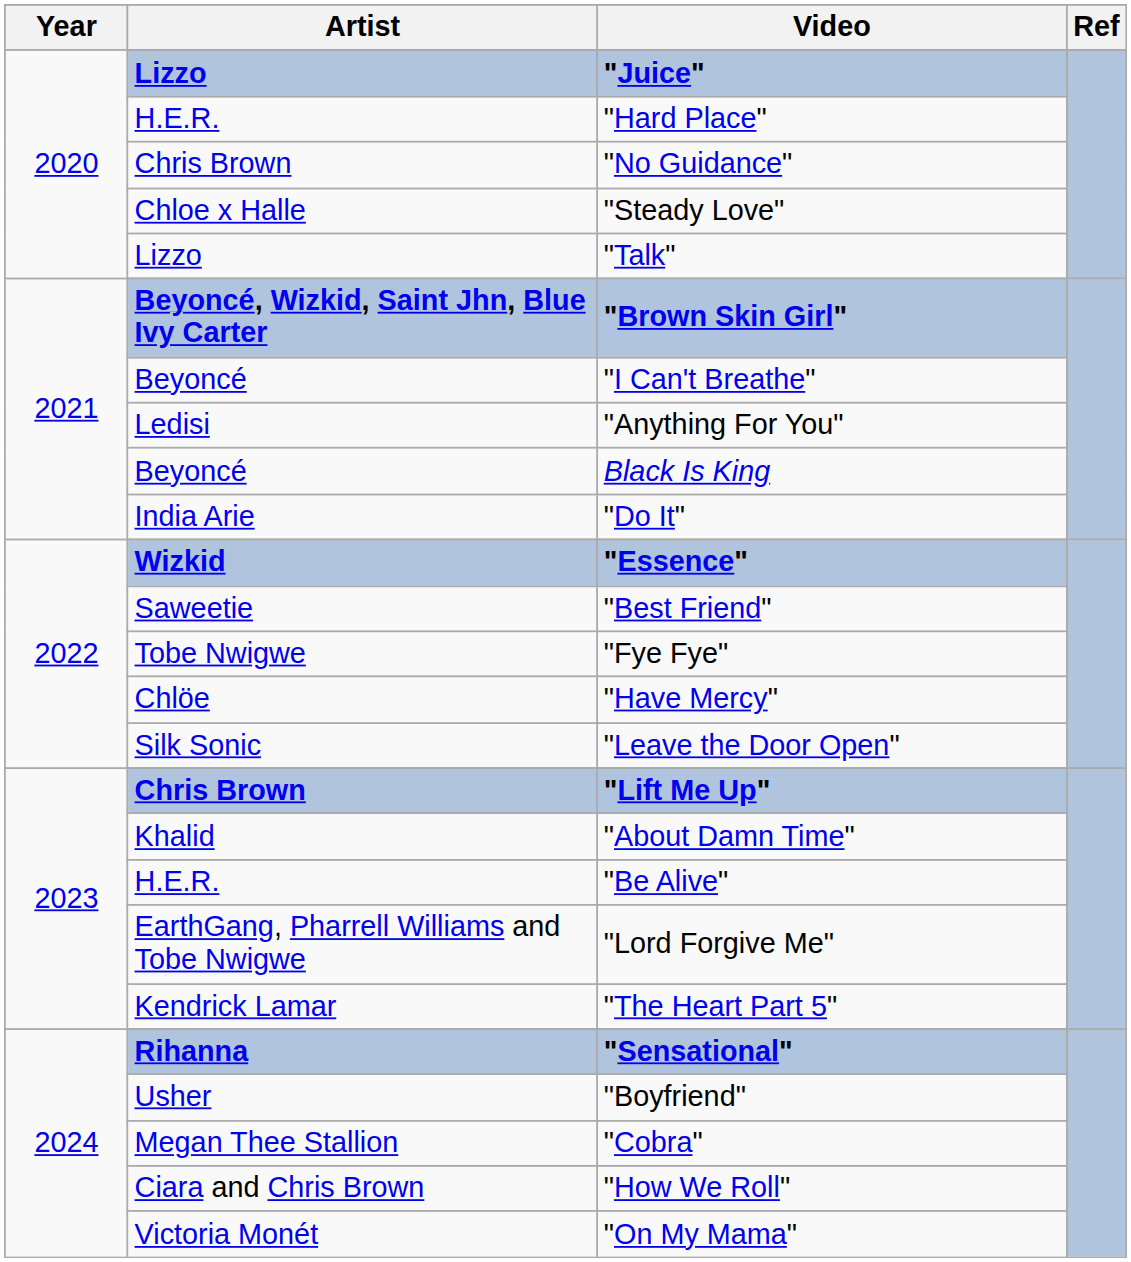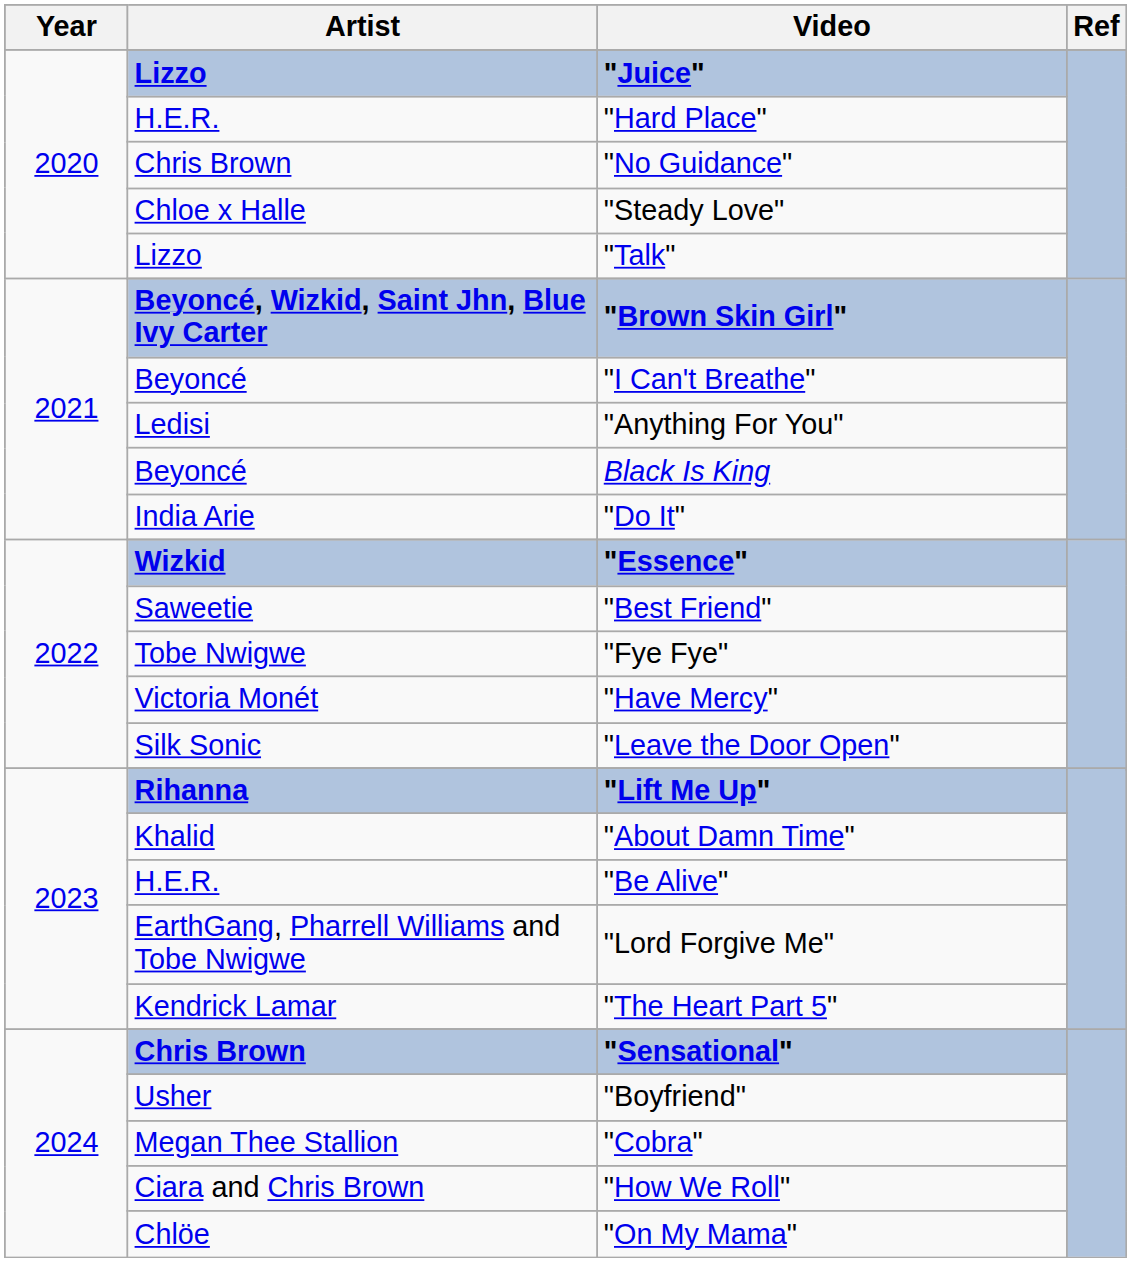 <table class="wikitable" style="width:100%;">
 <tr style="background:#bebebe;">
 <th style="width:11%;">Year</th>
 <th style="width:42%;">Artist</th>
 <th style="width:42%;">Video</th>
 <th style="width:5%;">Ref</th>
 </tr>
 <tr>
 <td rowspan="6" align="center"><a href='#'>2020</a></td>
 </tr>
 <tr style="background:#B0C4DE">
 <td><strong><a href='#'>Lizzo</a></strong></td>
 <td><strong>"<a href='#'>Juice</a>"</strong></td>
 <td rowspan="6" align="center"></td>
 </tr>
 <tr>
 <td><a href='#'>H.E.R.</a></td>
 <td>"<a href='#'>Hard Place</a>"</td>
 </tr>
 <tr>
 <td><a href='#'>Chris Brown</a> </td>
 <td>"<a href='#'>No Guidance</a>"</td>
 </tr>
 <tr>
 <td><a href='#'>Chloe x Halle</a></td>
 <td>"Steady Love"</td>
 </tr>
 <tr>
 <td><a href='#'>Lizzo</a></td>
 <td>"<a href='#'>Talk</a>"</td>
 </tr>
 <tr>
 <td rowspan="6" align="center"><a href='#'>2021</a></td>
 </tr>
 <tr style="background:#B0C4DE">
 <td><strong><a href='#'>Beyoncé</a>, <a href='#'>Wizkid</a>, <a href='#'>Saint Jhn</a>, <a href='#'>Blue Ivy Carter</a></strong></td>
 <td><strong>"<a href='#'>Brown Skin Girl</a>"</strong></td>
 <td rowspan="6" align="center"></td>
 </tr>
 <tr>
 <td><a href='#'>Beyoncé</a></td>
 <td>"<a href='#'>I Can't Breathe</a>"</td>
 </tr>
 <tr>
 <td><a href='#'>Ledisi</a></td>
 <td>"Anything For You"</td>
 </tr>
 <tr>
 <td><a href='#'>Beyoncé</a></td>
 <td><em><a href='#'>Black Is King</a></em></td>
 </tr>
 <tr>
 <td><a href='#'>India Arie</a></td>
 <td>"<a href='#'>Do It</a>"</td>
 </tr>
 <tr>
 <td rowspan="6" align="center"><a href='#'>2022</a></td>
 </tr>
 <tr style="background:#B0C4DE">
 <td><strong><a href='#'>Wizkid</a> </strong></td>
 <td><strong>"<a href='#'>Essence</a>"</strong></td>
 <td rowspan="6" align="center"></td>
 </tr>
 <tr>
 <td><a href='#'>Saweetie</a> </td>
 <td>"<a href='#'>Best Friend</a>"</td>
 </tr>
 <tr>
 <td><a href='#'>Tobe Nwigwe</a> </td>
 <td>"Fye Fye"</td>
 </tr>
 <tr>
-<td><a href='#'>Chlöe</a></td>
+<td><a href='#'>Victoria Monét</a></td>
 <td>"<a href='#'>Have Mercy</a>"</td>
 </tr>
 <tr>
 <td><a href='#'>Silk Sonic</a></td>
 <td>"<a href='#'>Leave the Door Open</a>"</td>
 </tr>
 <tr>
 <td rowspan="6" align="center"><a href='#'>2023</a></td>
 </tr>
 <tr style="background:#B0C4DE">
-<td><strong><a href='#'>Chris Brown</a> </strong></td>
+<td><strong><a href='#'>Rihanna</a></strong></td>
 <td><strong>"<a href='#'>Lift Me Up</a>"</strong></td>
 <td rowspan="6" align="center"></td>
 </tr>
 <tr>
 <td><a href='#'>Khalid</a></td>
 <td>"<a href='#'>About Damn Time</a>"</td>
 </tr>
 <tr>
 <td><a href='#'>H.E.R.</a></td>
 <td>"<a href='#'>Be Alive</a>"</td>
 </tr>
 <tr>
 <td><a href='#'>EarthGang</a>, <a href='#'>Pharrell Williams</a> and <a href='#'>Tobe Nwigwe</a></td>
 <td>"Lord Forgive Me"</td>
 </tr>
 <tr>
 <td><a href='#'>Kendrick Lamar</a></td>
 <td>"<a href='#'>The Heart Part 5</a>"</td>
 </tr>
 <tr>
 <td rowspan="6" align="center"><a href='#'>2024</a></td>
 </tr>
 <tr style="background:#B0C4DE">
-<td><strong><a href='#'>Rihanna</a></strong></td>
+<td><strong><a href='#'>Chris Brown</a> </strong></td>
 <td><strong>"<a href='#'>Sensational</a>"</strong></td>
 <td rowspan="6" align="center"></td>
 </tr>
 <tr>
 <td><a href='#'>Usher</a></td>
 <td>"Boyfriend"</td>
 </tr>
 <tr>
 <td><a href='#'>Megan Thee Stallion</a></td>
 <td>"<a href='#'>Cobra</a>"</td>
 </tr>
 <tr>
 <td><a href='#'>Ciara</a> and <a href='#'>Chris Brown</a></td>
 <td>"<a href='#'>How We Roll</a>"</td>
 </tr>
 <tr>
-<td><a href='#'>Victoria Monét</a></td>
+<td><a href='#'>Chlöe</a></td>
 <td>"<a href='#'>On My Mama</a>"</td>
 </tr>
 <tr>
 </tr>
 </table>
